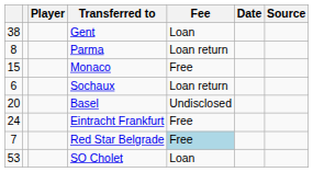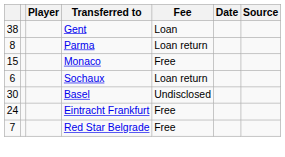 <table class="wikitable plainrowheaders sortable">
 <tr>
 <th></th>
 <th></th>
 <th scope="col">Player</th>
 <th>Transferred to</th>
 <th style="width: 65px;">Fee</th>
 <th scope="col">Date</th>
 <th scope="col">Source</th>
 </tr>
 <tr>
 <td align="center">38</td>
 <td align="center"></td>
 <td> </td>
 <td> <a href='#'>Gent</a></td>
 <td>Loan</td>
 <td></td>
 <td></td>
 </tr>
 <tr>
 <td align="center">8</td>
 <td align="center"></td>
 <td> </td>
 <td> <a href='#'>Parma</a></td>
 <td>Loan return</td>
 <td></td>
 <td></td>
 </tr>
 <tr>
 <td align="center">15</td>
 <td align="center"></td>
 <td> </td>
 <td><a href='#'>Monaco</a></td>
 <td>Free</td>
 <td></td>
 <td></td>
 </tr>
 <tr>
 <td align="center">6</td>
 <td align="center"></td>
 <td> </td>
 <td><a href='#'>Sochaux</a></td>
 <td>Loan return</td>
 <td></td>
 <td></td>
 </tr>
 <tr>
-<td align="center">20</td>
+<td align="center">30</td>
 <td align="center"></td>
 <td> </td>
 <td> <a href='#'>Basel</a></td>
 <td>Undisclosed</td>
 <td></td>
 <td></td>
 </tr>
 <tr>
 <td align="center">24</td>
 <td align="center"></td>
 <td> </td>
 <td> <a href='#'>Eintracht Frankfurt</a></td>
 <td>Free</td>
 <td></td>
 <td></td>
 </tr>
 <tr>
 <td align="center">7</td>
 <td align="center"></td>
 <td> </td>
 <td> <a href='#'>Red Star Belgrade</a></td>
-<td style="background: lightblue;">Free</td>
-<td></td>
-<td></td>
-</tr>
-<tr>
-<td align="center">53</td>
-<td align="center"></td>
-<td> </td>
-<td><a href='#'>SO Cholet</a></td>
-<td>Loan</td>
+<td>Free</td>
 <td></td>
 <td></td>
 </tr>
 </table>
